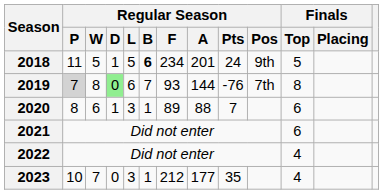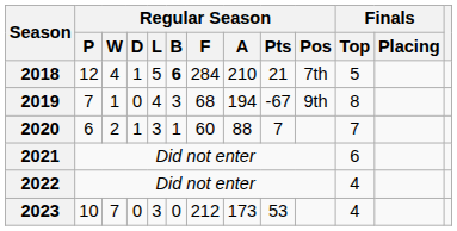 <table class="wikitable" style="text-align: center">
 <tr>
 <th rowspan="2" scope="col">Season</th>
 <th colspan="9" scope="col">Regular Season</th>
 <th colspan="2" scope="col">Finals</th>
 <th rowspan="2" scope="col"></th>
 </tr>
 <tr>
 <th scope="col">P</th>
 <th scope="col">W</th>
 <th scope="col">D</th>
 <th scope="col">L</th>
 <th scope="col">B</th>
 <th scope="col">F</th>
 <th scope="col">A</th>
 <th scope="col">Pts</th>
 <th scope="col">Pos</th>
 <th scope="col">Top</th>
 <th scope="col">Placing</th>
 </tr>
 <tr>
 <th scope="row">2018</th>
-<td>11</td>
-<td>5</td>
+<td>12</td>
+<td>4</td>
 <td>1</td>
 <td>5</td>
 <td><strong>6</strong></td>
-<td>234</td>
-<td>201</td>
-<td>24</td>
-<td>9th</td>
+<td>284</td>
+<td>210</td>
+<td>21</td>
+<td>7th</td>
 <td>5</td>
 <td></td>
 <td></td>
 </tr>
 <tr>
 <th scope="row">2019</th>
-<td style="background: lightgrey;">7</td>
-<td>8</td>
-<td style="background: lightgreen;">0</td>
-<td>6</td>
 <td>7</td>
-<td>93</td>
-<td>144</td>
-<td>-76</td>
-<td>7th</td>
+<td>1</td>
+<td>0</td>
+<td>4</td>
+<td>3</td>
+<td>68</td>
+<td>194</td>
+<td>-67</td>
+<td>9th</td>
 <td>8</td>
 <td></td>
 <td></td>
 </tr>
 <tr>
 <th scope="row">2020</th>
-<td>8</td>
 <td>6</td>
+<td>2</td>
 <td>1</td>
 <td>3</td>
 <td>1</td>
-<td>89</td>
+<td>60</td>
 <td>88</td>
 <td>7</td>
 <td></td>
-<td>6</td>
+<td>7</td>
 <td></td>
 <td></td>
 </tr>
 <tr>
 <th scope="row">2021</th>
 <td colspan=9><em>Did not enter</em></td>
 <td>6</td>
 <td></td>
 <td></td>
 </tr>
 <tr>
 <th scope="row">2022</th>
 <td colspan=9><em>Did not enter</em></td>
 <td>4</td>
 <td></td>
 <td></td>
 </tr>
 <tr>
 <th scope="row">2023</th>
 <td>10</td>
 <td>7</td>
 <td>0</td>
 <td>3</td>
-<td>1</td>
+<td>0</td>
 <td>212</td>
-<td>177</td>
-<td>35</td>
+<td>173</td>
+<td>53</td>
 <td></td>
 <td>4</td>
 <td></td>
 <td></td>
 </tr>
 </table>
